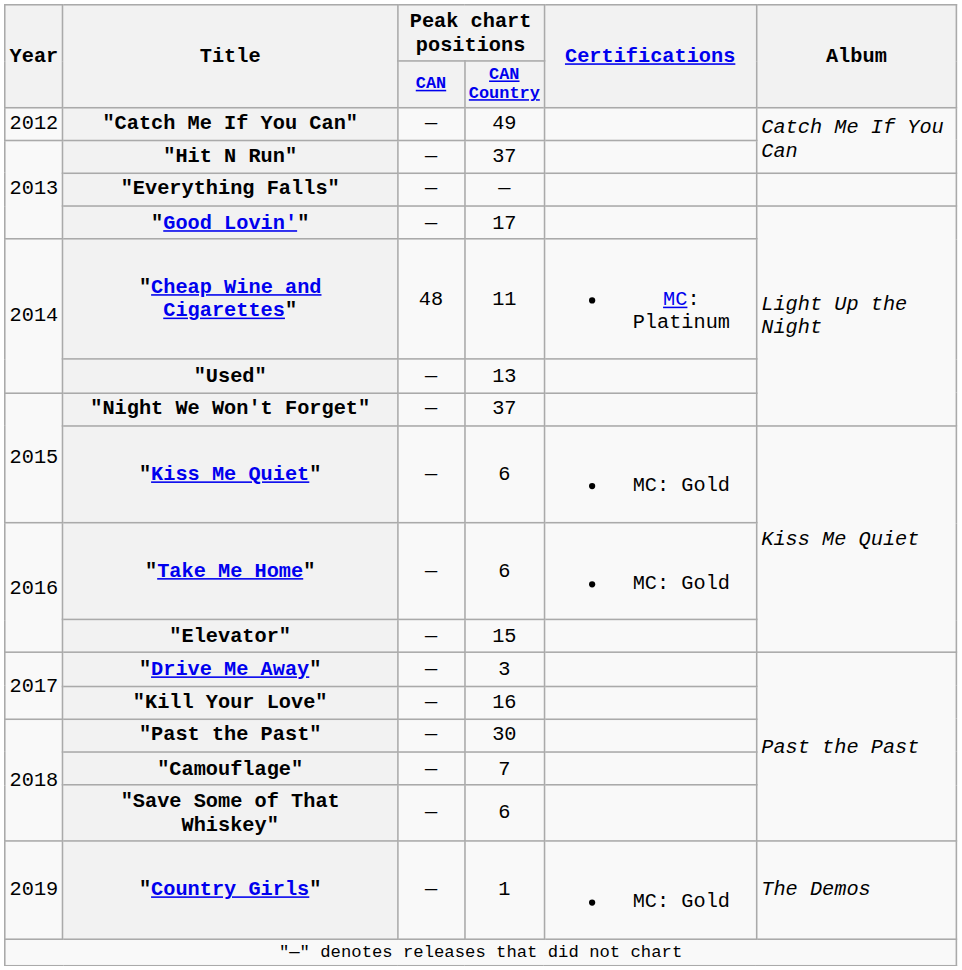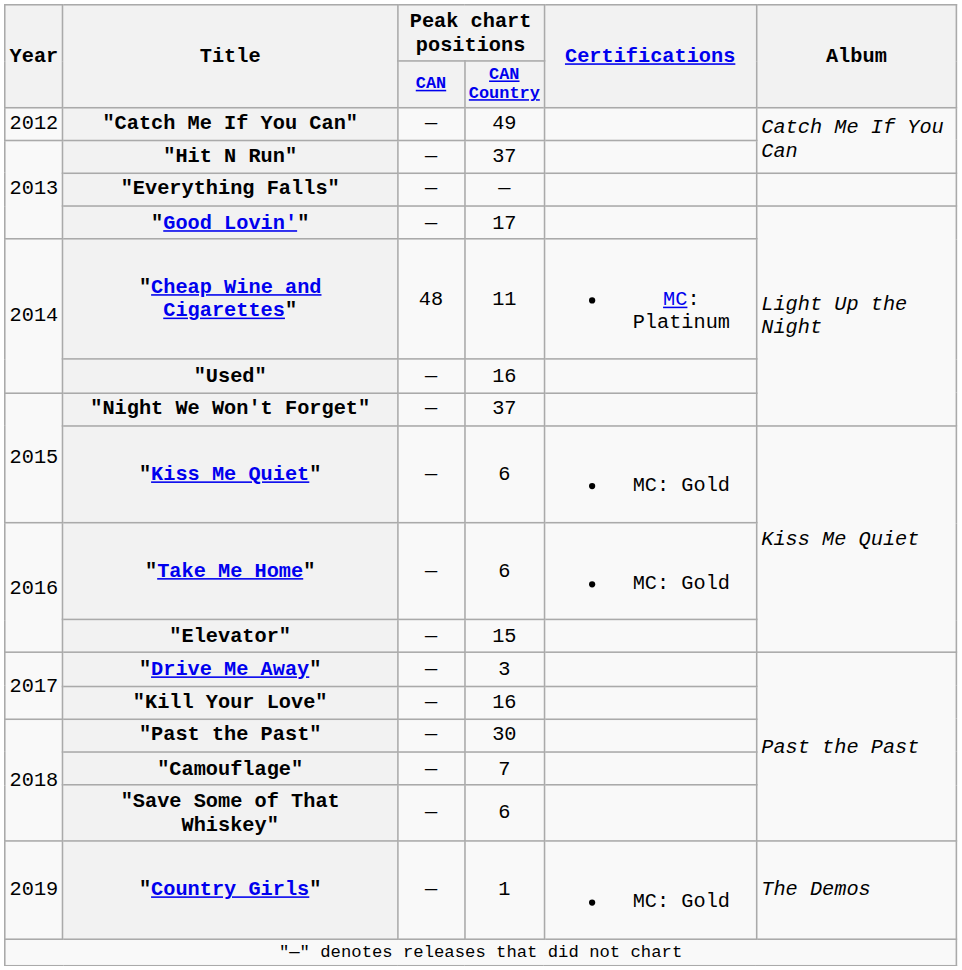 <table class="wikitable plainrowheaders" style="text-align:center;">
 <tr>
 <th rowspan="2" style="width:1em;">Year</th>
 <th rowspan="2" style="width:16em;">Title</th>
 <th colspan="2">Peak chart<br>positions</th>
 <th rowspan="2" style="width:10em;"><a href='#'>Certifications</a></th>
 <th rowspan="2">Album</th>
 </tr>
 <tr style="font-size:smaller;">
 <th style="width:3.5em;"><a href='#'>CAN</a><br></th>
 <th style="width:3.5em;"><a href='#'>CAN Country</a><br></th>
 </tr>
 <tr>
 <td>2012</td>
 <th scope="row">"Catch Me If You Can"</th>
 <td>—</td>
 <td>49</td>
 <td></td>
 <td align="left" rowspan="2"><em>Catch Me If You Can</em></td>
 </tr>
 <tr>
 <td rowspan="3">2013</td>
 <th scope="row">"Hit N Run"</th>
 <td>—</td>
 <td>37</td>
 <td></td>
 </tr>
 <tr>
 <th scope="row">"Everything Falls"</th>
 <td>—</td>
 <td>—</td>
 <td></td>
 <td></td>
 </tr>
 <tr>
 <th scope="row">"<a href='#'>Good Lovin'</a>"</th>
 <td>—</td>
 <td>17</td>
 <td></td>
 <td align="left" rowspan="4"><em>Light Up the Night</em></td>
 </tr>
 <tr>
 <td rowspan="2">2014</td>
 <th scope="row">"<a href='#'>Cheap Wine and Cigarettes</a>"</th>
 <td>48</td>
 <td>11</td>
 <td><br><ul><li><a href='#'>MC</a>: Platinum</li></ul></td>
 </tr>
 <tr>
 <th scope="row">"Used"</th>
 <td>—</td>
-<td>13</td>
+<td>16</td>
 <td></td>
 </tr>
 <tr>
 <td rowspan="2">2015</td>
 <th scope="row">"Night We Won't Forget"</th>
 <td>—</td>
 <td>37</td>
 <td></td>
 </tr>
 <tr>
 <th scope="row">"<a href='#'>Kiss Me Quiet</a>"</th>
 <td>—</td>
 <td>6</td>
 <td><br><ul><li>MC: Gold</li></ul></td>
 <td align="left" rowspan="3"><em>Kiss Me Quiet</em></td>
 </tr>
 <tr>
 <td rowspan="2">2016</td>
 <th scope="row">"<a href='#'>Take Me Home</a>"</th>
 <td>—</td>
 <td>6</td>
 <td><br><ul><li>MC: Gold</li></ul></td>
 </tr>
 <tr>
 <th scope="row">"Elevator"</th>
 <td>—</td>
 <td>15</td>
 <td></td>
 </tr>
 <tr>
 <td rowspan="2">2017</td>
 <th scope="row">"<a href='#'>Drive Me Away</a>"</th>
 <td>—</td>
 <td>3</td>
 <td></td>
 <td align="left" rowspan="5"><em>Past the Past</em></td>
 </tr>
 <tr>
 <th scope="row">"Kill Your Love"</th>
 <td>—</td>
 <td>16</td>
 <td></td>
 </tr>
 <tr>
 <td rowspan="3">2018</td>
 <th scope="row">"Past the Past"</th>
 <td>—</td>
 <td>30</td>
 <td></td>
 </tr>
 <tr>
 <th scope="row">"Camouflage"</th>
 <td>—</td>
 <td>7</td>
 <td></td>
 </tr>
 <tr>
 <th scope="row">"Save Some of That Whiskey"</th>
 <td>—</td>
 <td>6</td>
 <td></td>
 </tr>
 <tr>
 <td>2019</td>
 <th scope="row">"<a href='#'>Country Girls</a>"</th>
 <td>—</td>
 <td>1</td>
 <td><br><ul><li>MC: Gold</li></ul></td>
 <td align="left"><em>The Demos</em></td>
 </tr>
 <tr>
 <td colspan="10" style="font-size:85%">"—" denotes releases that did not chart</td>
 </tr>
 </table>
